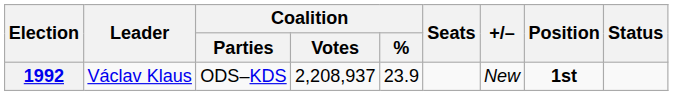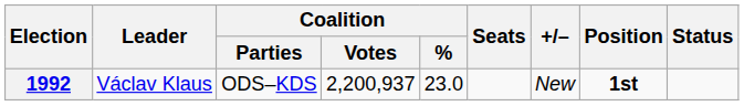 <table class=wikitable style="text-align: center;">
 <tr>
 <th rowspan=2>Election</th>
 <th rowspan=2>Leader</th>
 <th colspan=3>Coalition</th>
 <th rowspan=2>Seats</th>
 <th rowspan=2>+/–</th>
 <th rowspan=2>Position</th>
 <th rowspan=2>Status</th>
 </tr>
 <tr>
 <th>Parties</th>
 <th>Votes</th>
 <th>%</th>
 </tr>
 <tr>
 <th><a href='#'>1992</a></th>
 <td><a href='#'>Václav Klaus</a></td>
 <td>ODS–<a href='#'>KDS</a></td>
-<td>2,208,937</td>
-<td>23.9</td>
+<td>2,200,937</td>
+<td>23.0</td>
 <td></td>
 <td><em>New</em></td>
 <td><strong>1st</strong></td>
 <td></td>
 </tr>
 </table>
